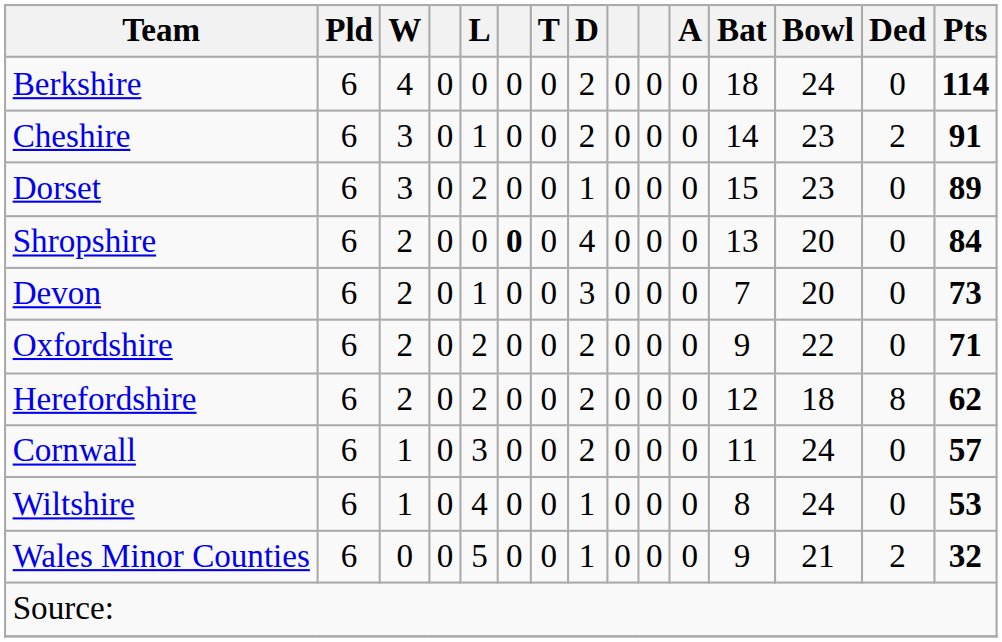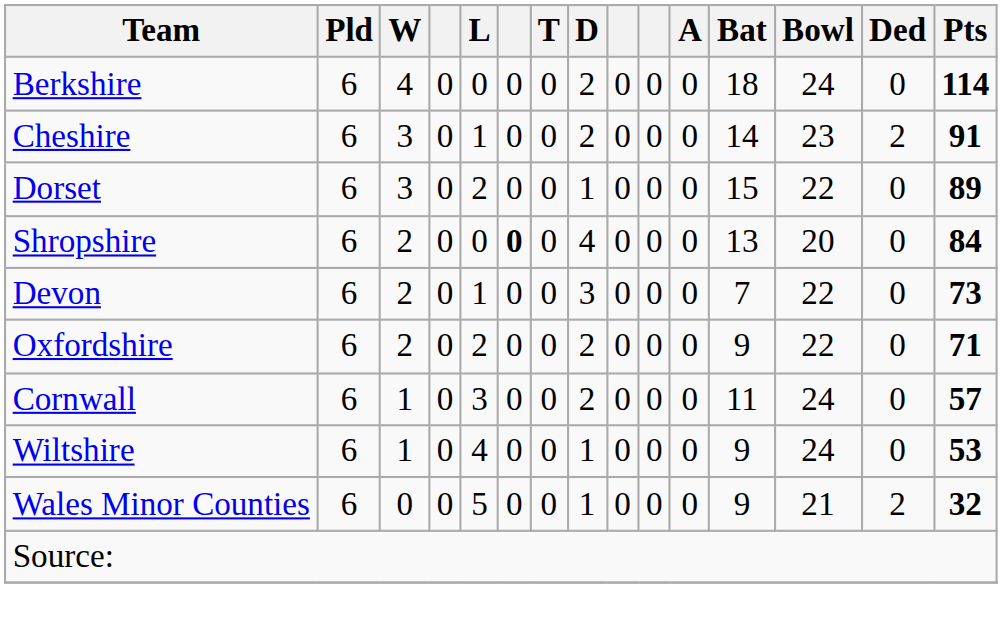 <table class="wikitable" style="text-align:center">
 <tr>
 <th>Team</th>
 <th>Pld</th>
 <th>W</th>
 <th></th>
 <th>L</th>
 <th></th>
 <th>T</th>
 <th>D</th>
 <th></th>
 <th></th>
 <th>A</th>
 <th>Bat</th>
 <th>Bowl</th>
 <th>Ded</th>
 <th>Pts</th>
 </tr>
 <tr>
 <td align=left><a href='#'>Berkshire</a></td>
 <td>6</td>
 <td>4</td>
 <td>0</td>
 <td>0</td>
 <td>0</td>
 <td>0</td>
 <td>2</td>
 <td>0</td>
 <td>0</td>
 <td>0</td>
 <td>18</td>
 <td>24</td>
 <td>0</td>
 <td><strong>114</strong></td>
 </tr>
 <tr>
 <td align=left><a href='#'>Cheshire</a></td>
 <td>6</td>
 <td>3</td>
 <td>0</td>
 <td>1</td>
 <td>0</td>
 <td>0</td>
 <td>2</td>
 <td>0</td>
 <td>0</td>
 <td>0</td>
 <td>14</td>
 <td>23</td>
 <td>2</td>
 <td><strong>91</strong></td>
 </tr>
 <tr>
 <td align=left><a href='#'>Dorset</a></td>
 <td>6</td>
 <td>3</td>
 <td>0</td>
 <td>2</td>
 <td>0</td>
 <td>0</td>
 <td>1</td>
 <td>0</td>
 <td>0</td>
 <td>0</td>
 <td>15</td>
-<td>23</td>
+<td>22</td>
 <td>0</td>
 <td><strong>89</strong></td>
 </tr>
 <tr>
 <td align=left><a href='#'>Shropshire</a></td>
 <td>6</td>
 <td>2</td>
 <td>0</td>
 <td>0</td>
 <td><strong>0</strong></td>
 <td>0</td>
 <td>4</td>
 <td>0</td>
 <td>0</td>
 <td>0</td>
 <td>13</td>
 <td>20</td>
 <td>0</td>
 <td><strong>84</strong></td>
 </tr>
 <tr>
 <td align=left><a href='#'>Devon</a></td>
 <td>6</td>
 <td>2</td>
 <td>0</td>
 <td>1</td>
 <td>0</td>
 <td>0</td>
 <td>3</td>
 <td>0</td>
 <td>0</td>
 <td>0</td>
 <td>7</td>
-<td>20</td>
+<td>22</td>
 <td>0</td>
 <td><strong>73</strong></td>
 </tr>
 <tr>
 <td align=left><a href='#'>Oxfordshire</a></td>
 <td>6</td>
 <td>2</td>
 <td>0</td>
 <td>2</td>
 <td>0</td>
 <td>0</td>
 <td>2</td>
 <td>0</td>
 <td>0</td>
 <td>0</td>
 <td>9</td>
 <td>22</td>
 <td>0</td>
 <td><strong>71</strong></td>
-</tr>
-<tr>
-<td align=left><a href='#'>Herefordshire</a></td>
-<td>6</td>
-<td>2</td>
-<td>0</td>
-<td>2</td>
-<td>0</td>
-<td>0</td>
-<td>2</td>
-<td>0</td>
-<td>0</td>
-<td>0</td>
-<td>12</td>
-<td>18</td>
-<td>8</td>
-<td><strong>62</strong></td>
 </tr>
 <tr>
 <td align=left><a href='#'>Cornwall</a></td>
 <td>6</td>
 <td>1</td>
 <td>0</td>
 <td>3</td>
 <td>0</td>
 <td>0</td>
 <td>2</td>
 <td>0</td>
 <td>0</td>
 <td>0</td>
 <td>11</td>
 <td>24</td>
 <td>0</td>
 <td><strong>57</strong></td>
 </tr>
 <tr>
 <td align=left><a href='#'>Wiltshire</a></td>
 <td>6</td>
 <td>1</td>
 <td>0</td>
 <td>4</td>
 <td>0</td>
 <td>0</td>
 <td>1</td>
 <td>0</td>
 <td>0</td>
 <td>0</td>
-<td>8</td>
+<td>9</td>
 <td>24</td>
 <td>0</td>
 <td><strong>53</strong></td>
 </tr>
 <tr>
 <td align=left><a href='#'>Wales Minor Counties</a></td>
 <td>6</td>
 <td>0</td>
 <td>0</td>
 <td>5</td>
 <td>0</td>
 <td>0</td>
 <td>1</td>
 <td>0</td>
 <td>0</td>
 <td>0</td>
 <td>9</td>
 <td>21</td>
 <td>2</td>
 <td><strong>32</strong></td>
 </tr>
 <tr>
 <td colspan=15 align="left">Source:</td>
 </tr>
 <tr>
 </tr>
 </table>
